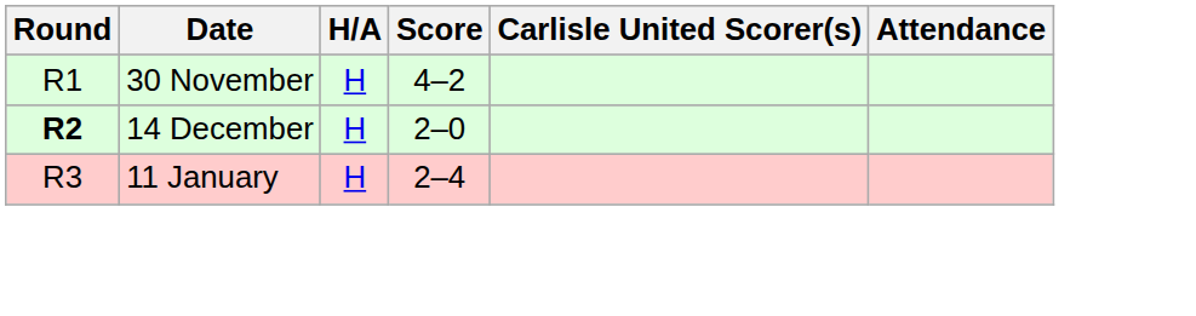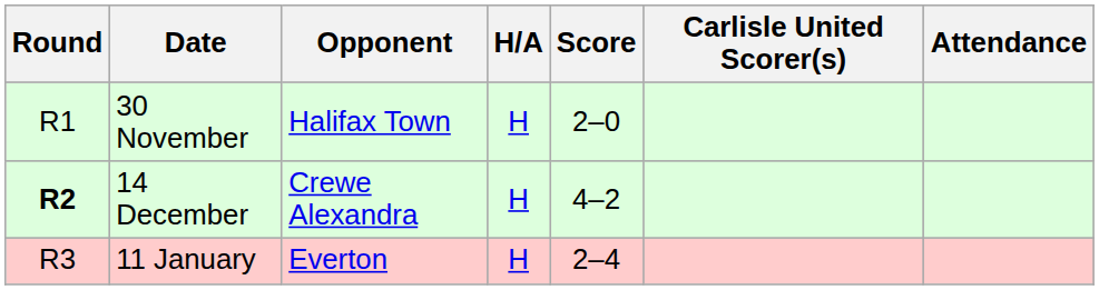 <table class="wikitable" style="text-align:center">
 <tr>
 <th>Round</th>
 <th>Date</th>
+<th>Opponent</th>
 <th>H/A</th>
 <th>Score</th>
 <th>Carlisle United Scorer(s)</th>
 <th>Attendance</th>
 </tr>
 <tr bgcolor=#ddffdd>
 <td>R1</td>
 <td align=left>30 November</td>
+<td align=left><a href='#'>Halifax Town</a></td>
 <td><a href='#'>H</a></td>
-<td>4–2</td>
+<td>2–0</td>
 <td align=left></td>
 <td></td>
 </tr>
 <tr bgcolor=#ddffdd>
 <td><strong>R2</strong></td>
 <td align=left>14 December</td>
+<td align=left><a href='#'>Crewe Alexandra</a></td>
 <td><a href='#'>H</a></td>
-<td>2–0</td>
+<td>4–2</td>
 <td align=left></td>
 <td></td>
 </tr>
 <tr bgcolor=#FFCCCC>
 <td>R3</td>
 <td align=left>11 January</td>
+<td align=left><a href='#'>Everton</a></td>
 <td><a href='#'>H</a></td>
 <td>2–4</td>
 <td align=left></td>
 <td></td>
 </tr>
 </table>
